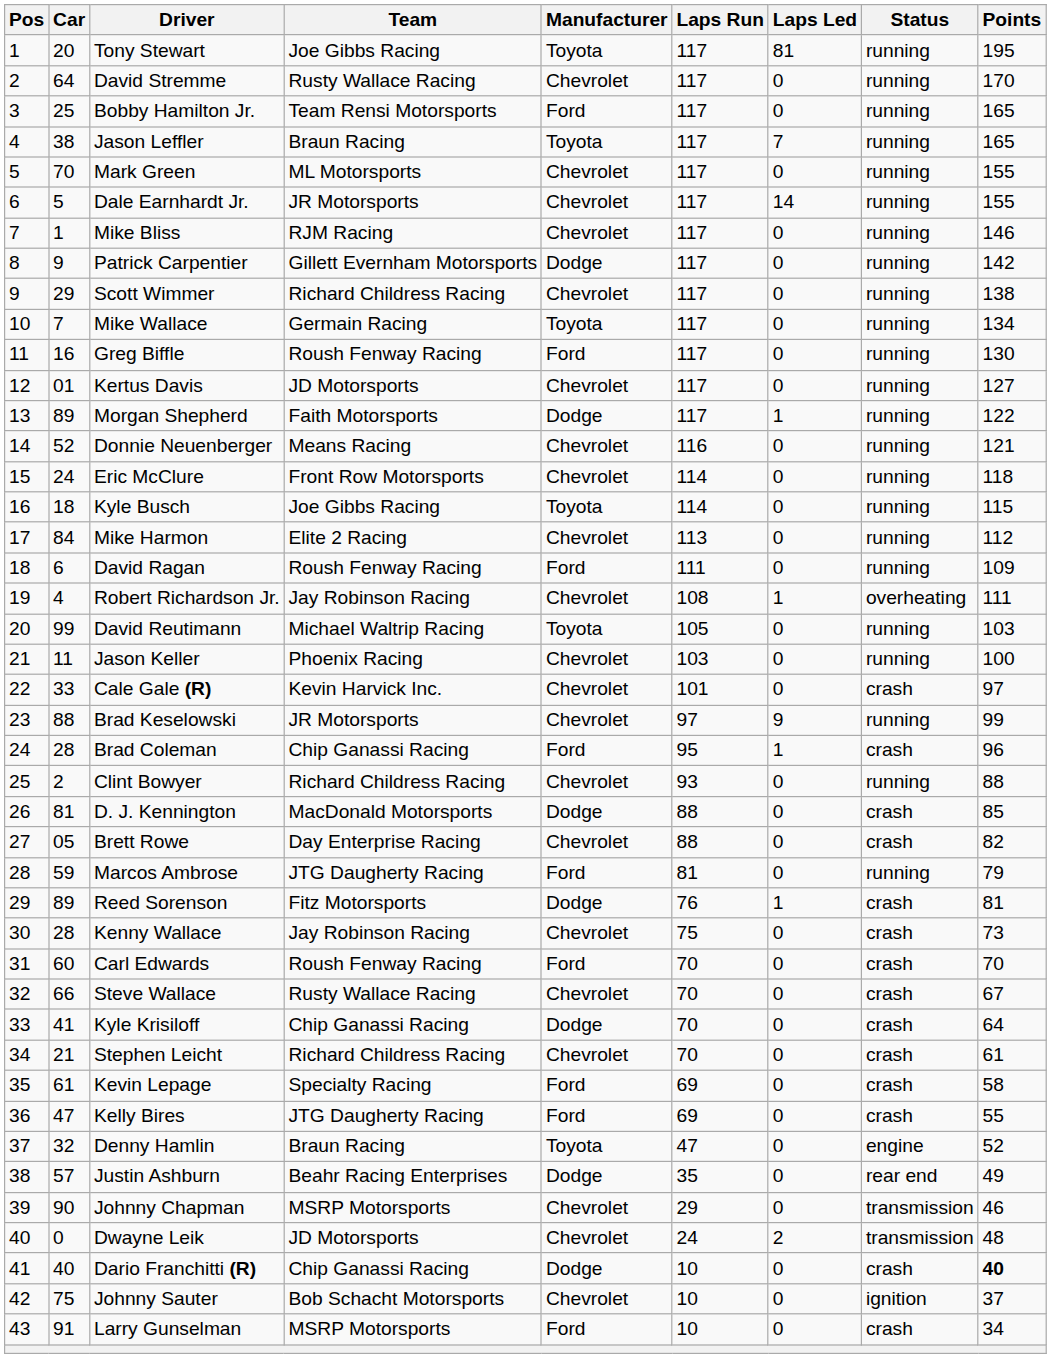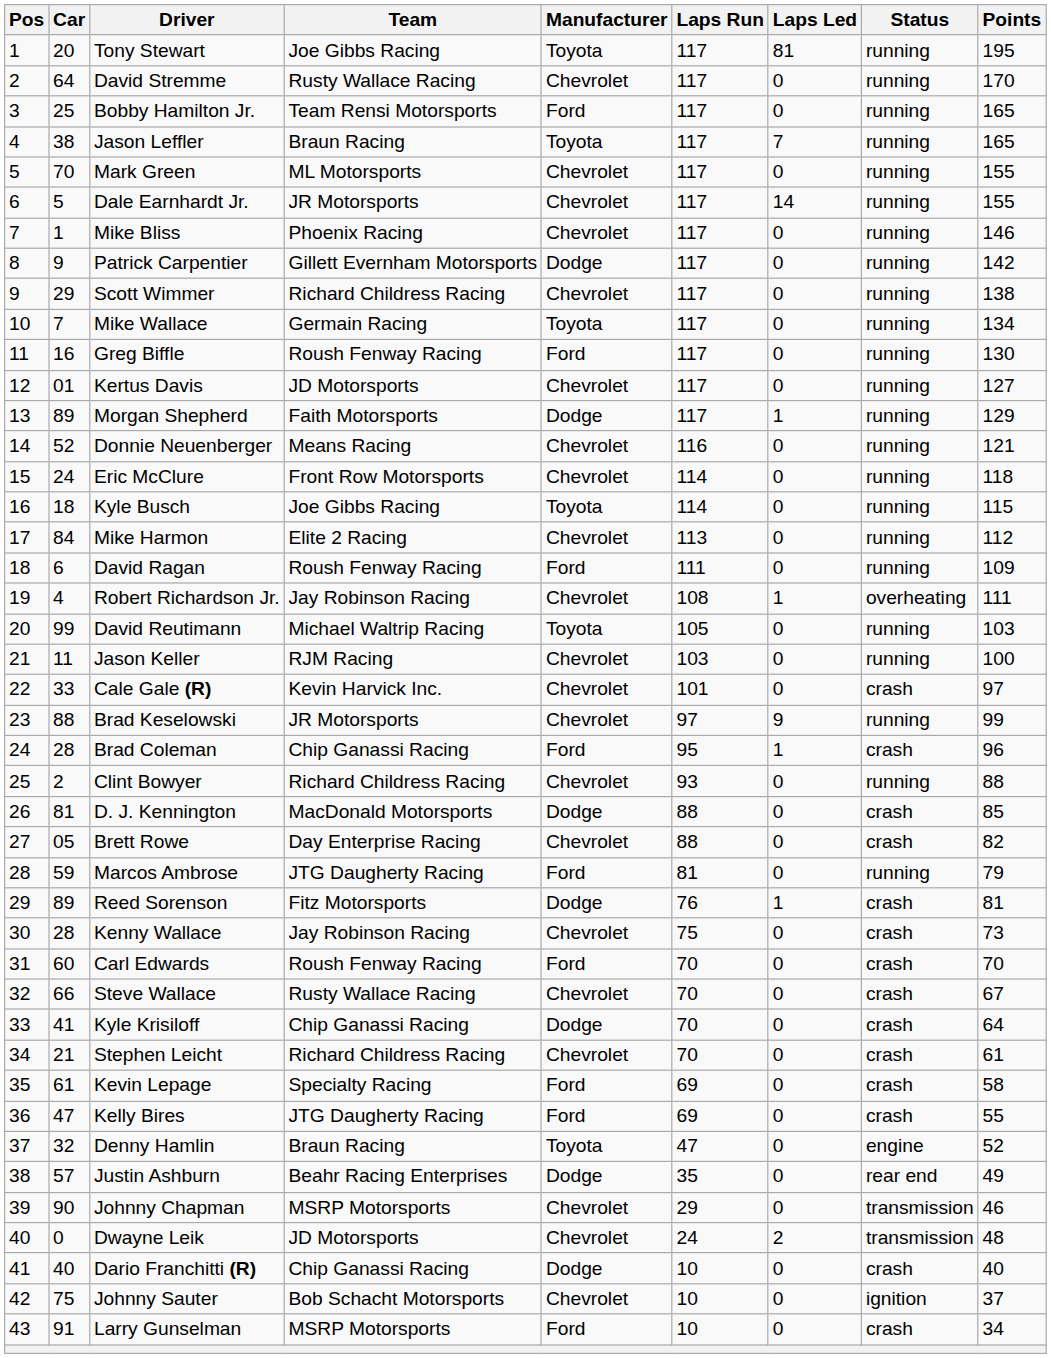 <table class="sortable wikitable" border="1">
 <tr>
 <th>Pos</th>
 <th>Car</th>
 <th>Driver</th>
 <th>Team</th>
 <th>Manufacturer</th>
 <th>Laps Run</th>
 <th>Laps Led</th>
 <th>Status</th>
 <th>Points</th>
 </tr>
 <tr>
 <td>1</td>
 <td>20</td>
 <td>Tony Stewart</td>
 <td>Joe Gibbs Racing</td>
 <td>Toyota</td>
 <td>117</td>
 <td>81</td>
 <td>running</td>
 <td>195</td>
 </tr>
 <tr>
 <td>2</td>
 <td>64</td>
 <td>David Stremme</td>
 <td>Rusty Wallace Racing</td>
 <td>Chevrolet</td>
 <td>117</td>
 <td>0</td>
 <td>running</td>
 <td>170</td>
 </tr>
 <tr>
 <td>3</td>
 <td>25</td>
 <td>Bobby Hamilton Jr.</td>
 <td>Team Rensi Motorsports</td>
 <td>Ford</td>
 <td>117</td>
 <td>0</td>
 <td>running</td>
 <td>165</td>
 </tr>
 <tr>
 <td>4</td>
 <td>38</td>
 <td>Jason Leffler</td>
 <td>Braun Racing</td>
 <td>Toyota</td>
 <td>117</td>
 <td>7</td>
 <td>running</td>
 <td>165</td>
 </tr>
 <tr>
 <td>5</td>
 <td>70</td>
 <td>Mark Green</td>
 <td>ML Motorsports</td>
 <td>Chevrolet</td>
 <td>117</td>
 <td>0</td>
 <td>running</td>
 <td>155</td>
 </tr>
 <tr>
 <td>6</td>
 <td>5</td>
 <td>Dale Earnhardt Jr.</td>
 <td>JR Motorsports</td>
 <td>Chevrolet</td>
 <td>117</td>
 <td>14</td>
 <td>running</td>
 <td>155</td>
 </tr>
 <tr>
 <td>7</td>
 <td>1</td>
 <td>Mike Bliss</td>
-<td>RJM Racing</td>
+<td>Phoenix Racing</td>
 <td>Chevrolet</td>
 <td>117</td>
 <td>0</td>
 <td>running</td>
 <td>146</td>
 </tr>
 <tr>
 <td>8</td>
 <td>9</td>
 <td>Patrick Carpentier</td>
 <td>Gillett Evernham Motorsports</td>
 <td>Dodge</td>
 <td>117</td>
 <td>0</td>
 <td>running</td>
 <td>142</td>
 </tr>
 <tr>
 <td>9</td>
 <td>29</td>
 <td>Scott Wimmer</td>
 <td>Richard Childress Racing</td>
 <td>Chevrolet</td>
 <td>117</td>
 <td>0</td>
 <td>running</td>
 <td>138</td>
 </tr>
 <tr>
 <td>10</td>
 <td>7</td>
 <td>Mike Wallace</td>
 <td>Germain Racing</td>
 <td>Toyota</td>
 <td>117</td>
 <td>0</td>
 <td>running</td>
 <td>134</td>
 </tr>
 <tr>
 <td>11</td>
 <td>16</td>
 <td>Greg Biffle</td>
 <td>Roush Fenway Racing</td>
 <td>Ford</td>
 <td>117</td>
 <td>0</td>
 <td>running</td>
 <td>130</td>
 </tr>
 <tr>
 <td>12</td>
 <td>01</td>
 <td>Kertus Davis</td>
 <td>JD Motorsports</td>
 <td>Chevrolet</td>
 <td>117</td>
 <td>0</td>
 <td>running</td>
 <td>127</td>
 </tr>
 <tr>
 <td>13</td>
 <td>89</td>
 <td>Morgan Shepherd</td>
 <td>Faith Motorsports</td>
 <td>Dodge</td>
 <td>117</td>
 <td>1</td>
 <td>running</td>
-<td>122</td>
+<td>129</td>
 </tr>
 <tr>
 <td>14</td>
 <td>52</td>
 <td>Donnie Neuenberger</td>
 <td>Means Racing</td>
 <td>Chevrolet</td>
 <td>116</td>
 <td>0</td>
 <td>running</td>
 <td>121</td>
 </tr>
 <tr>
 <td>15</td>
 <td>24</td>
 <td>Eric McClure</td>
 <td>Front Row Motorsports</td>
 <td>Chevrolet</td>
 <td>114</td>
 <td>0</td>
 <td>running</td>
 <td>118</td>
 </tr>
 <tr>
 <td>16</td>
 <td>18</td>
 <td>Kyle Busch</td>
 <td>Joe Gibbs Racing</td>
 <td>Toyota</td>
 <td>114</td>
 <td>0</td>
 <td>running</td>
 <td>115</td>
 </tr>
 <tr>
 <td>17</td>
 <td>84</td>
 <td>Mike Harmon</td>
 <td>Elite 2 Racing</td>
 <td>Chevrolet</td>
 <td>113</td>
 <td>0</td>
 <td>running</td>
 <td>112</td>
 </tr>
 <tr>
 <td>18</td>
 <td>6</td>
 <td>David Ragan</td>
 <td>Roush Fenway Racing</td>
 <td>Ford</td>
 <td>111</td>
 <td>0</td>
 <td>running</td>
 <td>109</td>
 </tr>
 <tr>
 <td>19</td>
 <td>4</td>
 <td>Robert Richardson Jr.</td>
 <td>Jay Robinson Racing</td>
 <td>Chevrolet</td>
 <td>108</td>
 <td>1</td>
 <td>overheating</td>
 <td>111</td>
 </tr>
 <tr>
 <td>20</td>
 <td>99</td>
 <td>David Reutimann</td>
 <td>Michael Waltrip Racing</td>
 <td>Toyota</td>
 <td>105</td>
 <td>0</td>
 <td>running</td>
 <td>103</td>
 </tr>
 <tr>
 <td>21</td>
 <td>11</td>
 <td>Jason Keller</td>
-<td>Phoenix Racing</td>
+<td>RJM Racing</td>
 <td>Chevrolet</td>
 <td>103</td>
 <td>0</td>
 <td>running</td>
 <td>100</td>
 </tr>
 <tr>
 <td>22</td>
 <td>33</td>
 <td>Cale Gale <strong>(R)</strong></td>
 <td>Kevin Harvick Inc.</td>
 <td>Chevrolet</td>
 <td>101</td>
 <td>0</td>
 <td>crash</td>
 <td>97</td>
 </tr>
 <tr>
 <td>23</td>
 <td>88</td>
 <td>Brad Keselowski</td>
 <td>JR Motorsports</td>
 <td>Chevrolet</td>
 <td>97</td>
 <td>9</td>
 <td>running</td>
 <td>99</td>
 </tr>
 <tr>
 <td>24</td>
 <td>28</td>
 <td>Brad Coleman</td>
 <td>Chip Ganassi Racing</td>
 <td>Ford</td>
 <td>95</td>
 <td>1</td>
 <td>crash</td>
 <td>96</td>
 </tr>
 <tr>
 <td>25</td>
 <td>2</td>
 <td>Clint Bowyer</td>
 <td>Richard Childress Racing</td>
 <td>Chevrolet</td>
 <td>93</td>
 <td>0</td>
 <td>running</td>
 <td>88</td>
 </tr>
 <tr>
 <td>26</td>
 <td>81</td>
 <td>D. J. Kennington</td>
 <td>MacDonald Motorsports</td>
 <td>Dodge</td>
 <td>88</td>
 <td>0</td>
 <td>crash</td>
 <td>85</td>
 </tr>
 <tr>
 <td>27</td>
 <td>05</td>
 <td>Brett Rowe</td>
 <td>Day Enterprise Racing</td>
 <td>Chevrolet</td>
 <td>88</td>
 <td>0</td>
 <td>crash</td>
 <td>82</td>
 </tr>
 <tr>
 <td>28</td>
 <td>59</td>
 <td>Marcos Ambrose</td>
 <td>JTG Daugherty Racing</td>
 <td>Ford</td>
 <td>81</td>
 <td>0</td>
 <td>running</td>
 <td>79</td>
 </tr>
 <tr>
 <td>29</td>
 <td>89</td>
 <td>Reed Sorenson</td>
 <td>Fitz Motorsports</td>
 <td>Dodge</td>
 <td>76</td>
 <td>1</td>
 <td>crash</td>
 <td>81</td>
 </tr>
 <tr>
 <td>30</td>
 <td>28</td>
 <td>Kenny Wallace</td>
 <td>Jay Robinson Racing</td>
 <td>Chevrolet</td>
 <td>75</td>
 <td>0</td>
 <td>crash</td>
 <td>73</td>
 </tr>
 <tr>
 <td>31</td>
 <td>60</td>
 <td>Carl Edwards</td>
 <td>Roush Fenway Racing</td>
 <td>Ford</td>
 <td>70</td>
 <td>0</td>
 <td>crash</td>
 <td>70</td>
 </tr>
 <tr>
 <td>32</td>
 <td>66</td>
 <td>Steve Wallace</td>
 <td>Rusty Wallace Racing</td>
 <td>Chevrolet</td>
 <td>70</td>
 <td>0</td>
 <td>crash</td>
 <td>67</td>
 </tr>
 <tr>
 <td>33</td>
 <td>41</td>
 <td>Kyle Krisiloff</td>
 <td>Chip Ganassi Racing</td>
 <td>Dodge</td>
 <td>70</td>
 <td>0</td>
 <td>crash</td>
 <td>64</td>
 </tr>
 <tr>
 <td>34</td>
 <td>21</td>
 <td>Stephen Leicht</td>
 <td>Richard Childress Racing</td>
 <td>Chevrolet</td>
 <td>70</td>
 <td>0</td>
 <td>crash</td>
 <td>61</td>
 </tr>
 <tr>
 <td>35</td>
 <td>61</td>
 <td>Kevin Lepage</td>
 <td>Specialty Racing</td>
 <td>Ford</td>
 <td>69</td>
 <td>0</td>
 <td>crash</td>
 <td>58</td>
 </tr>
 <tr>
 <td>36</td>
 <td>47</td>
 <td>Kelly Bires</td>
 <td>JTG Daugherty Racing</td>
 <td>Ford</td>
 <td>69</td>
 <td>0</td>
 <td>crash</td>
 <td>55</td>
 </tr>
 <tr>
 <td>37</td>
 <td>32</td>
 <td>Denny Hamlin</td>
 <td>Braun Racing</td>
 <td>Toyota</td>
 <td>47</td>
 <td>0</td>
 <td>engine</td>
 <td>52</td>
 </tr>
 <tr>
 <td>38</td>
 <td>57</td>
 <td>Justin Ashburn</td>
 <td>Beahr Racing Enterprises</td>
 <td>Dodge</td>
 <td>35</td>
 <td>0</td>
 <td>rear end</td>
 <td>49</td>
 </tr>
 <tr>
 <td>39</td>
 <td>90</td>
 <td>Johnny Chapman</td>
 <td>MSRP Motorsports</td>
 <td>Chevrolet</td>
 <td>29</td>
 <td>0</td>
 <td>transmission</td>
 <td>46</td>
 </tr>
 <tr>
 <td>40</td>
 <td>0</td>
 <td>Dwayne Leik</td>
 <td>JD Motorsports</td>
 <td>Chevrolet</td>
 <td>24</td>
 <td>2</td>
 <td>transmission</td>
 <td>48</td>
 </tr>
 <tr>
 <td>41</td>
 <td>40</td>
 <td>Dario Franchitti <strong>(R)</strong></td>
 <td>Chip Ganassi Racing</td>
 <td>Dodge</td>
 <td>10</td>
 <td>0</td>
 <td>crash</td>
-<td><strong>40</strong></td>
+<td>40</td>
 </tr>
 <tr>
 <td>42</td>
 <td>75</td>
 <td>Johnny Sauter</td>
 <td>Bob Schacht Motorsports</td>
 <td>Chevrolet</td>
 <td>10</td>
 <td>0</td>
 <td>ignition</td>
 <td>37</td>
 </tr>
 <tr>
 <td>43</td>
 <td>91</td>
 <td>Larry Gunselman</td>
 <td>MSRP Motorsports</td>
 <td>Ford</td>
 <td>10</td>
 <td>0</td>
 <td>crash</td>
 <td>34</td>
 </tr>
 <tr>
 <th colspan="9"></th>
 </tr>
 </table>
